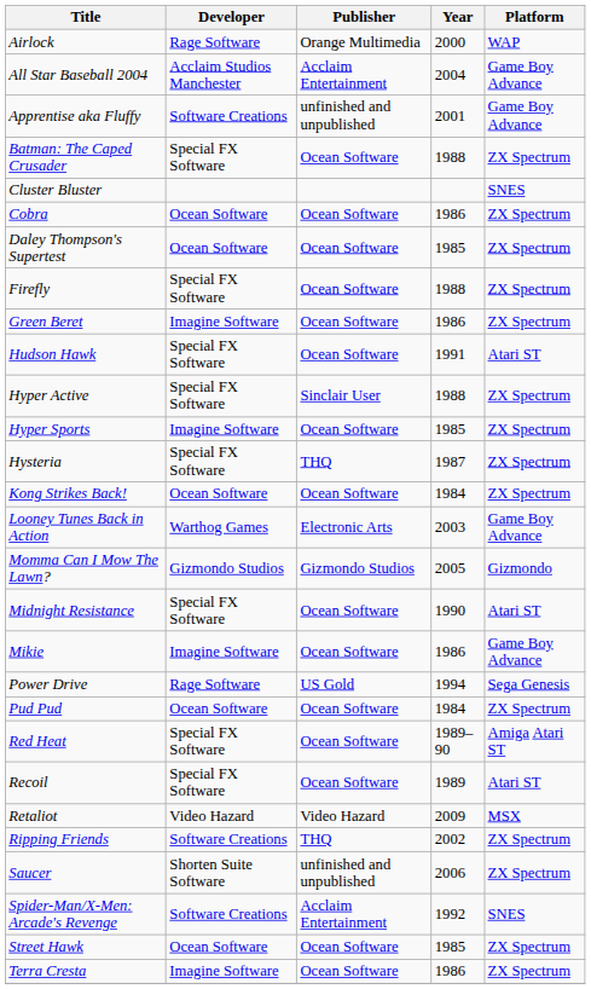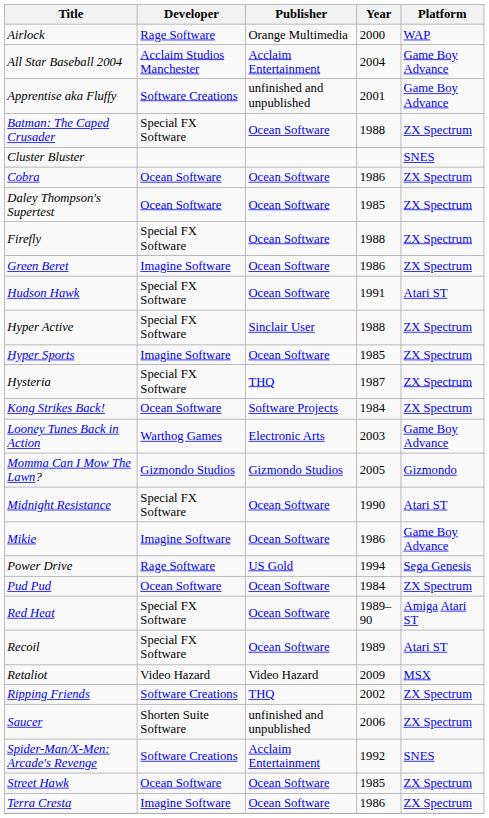 <table class="wikitable sortable">
 <tr>
 <th>Title</th>
 <th>Developer</th>
 <th>Publisher</th>
 <th>Year</th>
 <th>Platform</th>
 </tr>
 <tr>
 <td><em>Airlock</em></td>
 <td><a href='#'>Rage Software</a></td>
 <td>Orange Multimedia</td>
 <td>2000</td>
 <td><a href='#'>WAP</a></td>
 </tr>
 <tr>
 <td><em>All Star Baseball 2004</em></td>
 <td><a href='#'>Acclaim Studios Manchester</a></td>
 <td><a href='#'>Acclaim Entertainment</a></td>
 <td>2004</td>
 <td><a href='#'>Game Boy Advance</a></td>
 </tr>
 <tr>
 <td><em>Apprentise aka Fluffy</em></td>
 <td><a href='#'>Software Creations</a></td>
 <td>unfinished and unpublished</td>
 <td>2001</td>
 <td><a href='#'>Game Boy Advance</a></td>
 </tr>
 <tr>
 <td><em><a href='#'>Batman: The Caped Crusader</a></em></td>
 <td>Special FX Software</td>
 <td><a href='#'>Ocean Software</a></td>
 <td>1988</td>
 <td><a href='#'>ZX Spectrum</a></td>
 </tr>
 <tr>
 <td><em>Cluster Bluster</em></td>
 <td></td>
 <td></td>
 <td></td>
 <td><a href='#'>SNES</a></td>
 </tr>
 <tr>
 <td><em><a href='#'>Cobra</a></em></td>
 <td><a href='#'>Ocean Software</a></td>
 <td><a href='#'>Ocean Software</a></td>
 <td>1986</td>
 <td><a href='#'>ZX Spectrum</a></td>
 </tr>
 <tr>
 <td><em>Daley Thompson's Supertest</em></td>
 <td><a href='#'>Ocean Software</a></td>
 <td><a href='#'>Ocean Software</a></td>
 <td>1985</td>
 <td><a href='#'>ZX Spectrum</a></td>
 </tr>
 <tr>
 <td><em>Firefly</em></td>
 <td>Special FX Software</td>
 <td><a href='#'>Ocean Software</a></td>
 <td>1988</td>
 <td><a href='#'>ZX Spectrum</a></td>
 </tr>
 <tr>
 <td><em><a href='#'>Green Beret</a></em></td>
 <td><a href='#'>Imagine Software</a></td>
 <td><a href='#'>Ocean Software</a></td>
 <td>1986</td>
 <td><a href='#'>ZX Spectrum</a></td>
 </tr>
 <tr>
 <td><em><a href='#'>Hudson Hawk</a></em></td>
 <td>Special FX Software</td>
 <td><a href='#'>Ocean Software</a></td>
 <td>1991</td>
 <td><a href='#'>Atari ST</a></td>
 </tr>
 <tr>
 <td><em>Hyper Active</em></td>
 <td>Special FX Software</td>
 <td><a href='#'>Sinclair User</a></td>
 <td>1988</td>
 <td><a href='#'>ZX Spectrum</a></td>
 </tr>
 <tr>
 <td><em><a href='#'>Hyper Sports</a></em></td>
 <td><a href='#'>Imagine Software</a></td>
 <td><a href='#'>Ocean Software</a></td>
 <td>1985</td>
 <td><a href='#'>ZX Spectrum</a></td>
 </tr>
 <tr>
 <td><em>Hysteria</em></td>
 <td>Special FX Software</td>
 <td><a href='#'>THQ</a></td>
 <td>1987</td>
 <td><a href='#'>ZX Spectrum</a></td>
 </tr>
 <tr>
 <td><em><a href='#'>Kong Strikes Back!</a></em></td>
 <td><a href='#'>Ocean Software</a></td>
-<td><a href='#'>Ocean Software</a></td>
+<td><a href='#'>Software Projects</a></td>
 <td>1984</td>
 <td><a href='#'>ZX Spectrum</a></td>
 </tr>
 <tr>
 <td><em><a href='#'>Looney Tunes Back in Action</a></em></td>
 <td><a href='#'>Warthog Games</a></td>
 <td><a href='#'>Electronic Arts</a></td>
 <td>2003</td>
 <td><a href='#'>Game Boy Advance</a></td>
 </tr>
 <tr>
 <td><em><a href='#'>Momma Can I Mow The Lawn</a>?</em></td>
 <td><a href='#'>Gizmondo Studios</a></td>
 <td><a href='#'>Gizmondo Studios</a></td>
 <td>2005</td>
 <td><a href='#'>Gizmondo</a></td>
 </tr>
 <tr>
 <td><em><a href='#'>Midnight Resistance</a></em></td>
 <td>Special FX Software</td>
 <td><a href='#'>Ocean Software</a></td>
 <td>1990</td>
 <td><a href='#'>Atari ST</a></td>
 </tr>
 <tr>
 <td><em><a href='#'>Mikie</a></em></td>
 <td><a href='#'>Imagine Software</a></td>
 <td><a href='#'>Ocean Software</a></td>
 <td>1986</td>
 <td><a href='#'>Game Boy Advance</a></td>
 </tr>
 <tr>
 <td><em>Power Drive</em></td>
 <td><a href='#'>Rage Software</a></td>
 <td><a href='#'>US Gold</a></td>
 <td>1994</td>
 <td><a href='#'>Sega Genesis</a></td>
 </tr>
 <tr>
 <td><em><a href='#'>Pud Pud</a></em></td>
 <td><a href='#'>Ocean Software</a></td>
 <td><a href='#'>Ocean Software</a></td>
 <td>1984</td>
 <td><a href='#'>ZX Spectrum</a></td>
 </tr>
 <tr>
 <td><em><a href='#'>Red Heat</a></em></td>
 <td>Special FX Software</td>
 <td><a href='#'>Ocean Software</a></td>
 <td>1989–90</td>
 <td><a href='#'>Amiga</a> <a href='#'>Atari ST</a></td>
 </tr>
 <tr>
 <td><em>Recoil</em></td>
 <td>Special FX Software</td>
 <td><a href='#'>Ocean Software</a></td>
 <td>1989</td>
 <td><a href='#'>Atari ST</a></td>
 </tr>
 <tr>
 <td><em>Retaliot</em></td>
 <td>Video Hazard</td>
 <td>Video Hazard</td>
 <td>2009</td>
 <td><a href='#'>MSX</a></td>
 </tr>
 <tr>
 <td><em><a href='#'>Ripping Friends</a></em></td>
 <td><a href='#'>Software Creations</a></td>
 <td><a href='#'>THQ</a></td>
 <td>2002</td>
 <td><a href='#'>ZX Spectrum</a></td>
 </tr>
 <tr>
 <td><em><a href='#'>Saucer</a></em></td>
 <td>Shorten Suite Software</td>
 <td>unfinished and unpublished</td>
 <td>2006</td>
 <td><a href='#'>ZX Spectrum</a></td>
 </tr>
 <tr>
 <td><em><a href='#'>Spider-Man/X-Men: Arcade's Revenge</a></em></td>
 <td><a href='#'>Software Creations</a></td>
 <td><a href='#'>Acclaim Entertainment</a></td>
 <td>1992</td>
 <td><a href='#'>SNES</a></td>
 </tr>
 <tr>
 <td><em><a href='#'>Street Hawk</a></em></td>
 <td><a href='#'>Ocean Software</a></td>
 <td><a href='#'>Ocean Software</a></td>
 <td>1985</td>
 <td><a href='#'>ZX Spectrum</a></td>
 </tr>
 <tr>
 <td><em><a href='#'>Terra Cresta</a></em></td>
 <td><a href='#'>Imagine Software</a></td>
 <td><a href='#'>Ocean Software</a></td>
 <td>1986</td>
 <td><a href='#'>ZX Spectrum</a></td>
 </tr>
 <tr>
 </tr>
 </table>
